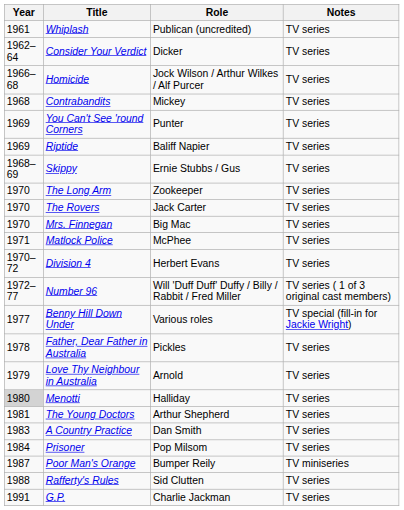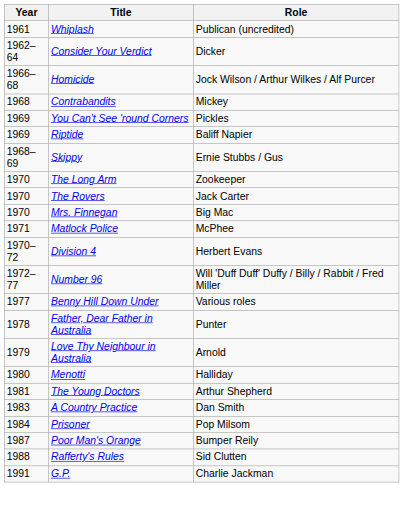 <table class="wikitable">
 <tr>
 <th>Year</th>
 <th>Title</th>
 <th>Role</th>
-<th>Notes</th>
 </tr>
 <tr>
 <td>1961</td>
 <td><em><a href='#'>Whiplash</a></em></td>
 <td>Publican (uncredited)</td>
-<td>TV series</td>
 </tr>
 <tr>
 <td>1962–64</td>
 <td><em><a href='#'>Consider Your Verdict</a></em></td>
 <td>Dicker</td>
-<td>TV series</td>
 </tr>
 <tr>
 <td>1966–68</td>
 <td><em><a href='#'>Homicide</a></em></td>
 <td>Jock Wilson / Arthur Wilkes / Alf Purcer</td>
-<td>TV series</td>
 </tr>
 <tr>
 <td>1968</td>
 <td><em><a href='#'>Contrabandits</a></em></td>
 <td>Mickey</td>
-<td>TV series</td>
 </tr>
 <tr>
 <td>1969</td>
 <td><em><a href='#'>You Can't See 'round Corners</a></em></td>
-<td>Punter</td>
-<td>TV series</td>
+<td>Pickles</td>
 </tr>
 <tr>
 <td>1969</td>
 <td><em><a href='#'>Riptide</a></em></td>
 <td>Baliff Napier</td>
-<td>TV series</td>
 </tr>
 <tr>
 <td>1968–69</td>
 <td><em><a href='#'>Skippy</a></em></td>
 <td>Ernie Stubbs / Gus</td>
-<td>TV series</td>
 </tr>
 <tr>
 <td>1970</td>
 <td><em><a href='#'>The Long Arm</a></em></td>
 <td>Zookeeper</td>
-<td>TV series</td>
 </tr>
 <tr>
 <td>1970</td>
 <td><em><a href='#'>The Rovers</a></em></td>
 <td>Jack Carter</td>
-<td>TV series</td>
 </tr>
 <tr>
 <td>1970</td>
 <td><em><a href='#'>Mrs. Finnegan</a></em></td>
 <td>Big Mac</td>
-<td>TV series</td>
 </tr>
 <tr>
 <td>1971</td>
 <td><em><a href='#'>Matlock Police</a></em></td>
 <td>McPhee</td>
-<td>TV series</td>
 </tr>
 <tr>
 <td>1970–72</td>
 <td><em><a href='#'>Division 4</a></em></td>
 <td>Herbert Evans</td>
-<td>TV series</td>
 </tr>
 <tr>
 <td>1972–77</td>
 <td><em><a href='#'>Number 96</a></em></td>
 <td>Will 'Duff Duff' Duffy / Billy / Rabbit / Fred Miller</td>
-<td>TV series ( 1 of 3 original cast members)</td>
 </tr>
 <tr>
 <td>1977</td>
 <td><em><a href='#'>Benny Hill Down Under</a></em></td>
 <td>Various roles</td>
-<td>TV special (fill-in for <a href='#'>Jackie Wright</a>)</td>
 </tr>
 <tr>
 <td>1978</td>
 <td><em><a href='#'>Father, Dear Father in Australia</a></em></td>
-<td>Pickles</td>
-<td>TV series</td>
+<td>Punter</td>
 </tr>
 <tr>
 <td>1979</td>
 <td><em><a href='#'>Love Thy Neighbour in Australia</a></em></td>
 <td>Arnold</td>
-<td>TV series</td>
 </tr>
 <tr>
-<td style="background: lightgrey;">1980</td>
+<td>1980</td>
 <td><em><a href='#'>Menotti</a></em></td>
 <td>Halliday</td>
-<td>TV series</td>
 </tr>
 <tr>
 <td>1981</td>
 <td><em><a href='#'>The Young Doctors</a></em></td>
 <td>Arthur Shepherd</td>
-<td>TV series</td>
 </tr>
 <tr>
 <td>1983</td>
 <td><em><a href='#'>A Country Practice</a></em></td>
 <td>Dan Smith</td>
-<td>TV series</td>
 </tr>
 <tr>
 <td>1984</td>
 <td><em><a href='#'>Prisoner</a></em></td>
 <td>Pop Milsom</td>
-<td>TV series</td>
 </tr>
 <tr>
 <td>1987</td>
 <td><em><a href='#'>Poor Man's Orange</a></em></td>
 <td>Bumper Reily</td>
-<td>TV miniseries</td>
 </tr>
 <tr>
 <td>1988</td>
 <td><em><a href='#'>Rafferty's Rules</a></em></td>
 <td>Sid Clutten</td>
-<td>TV series</td>
 </tr>
 <tr>
 <td>1991</td>
 <td><em><a href='#'>G.P.</a></em></td>
 <td>Charlie Jackman</td>
-<td>TV series</td>
 </tr>
 </table>
